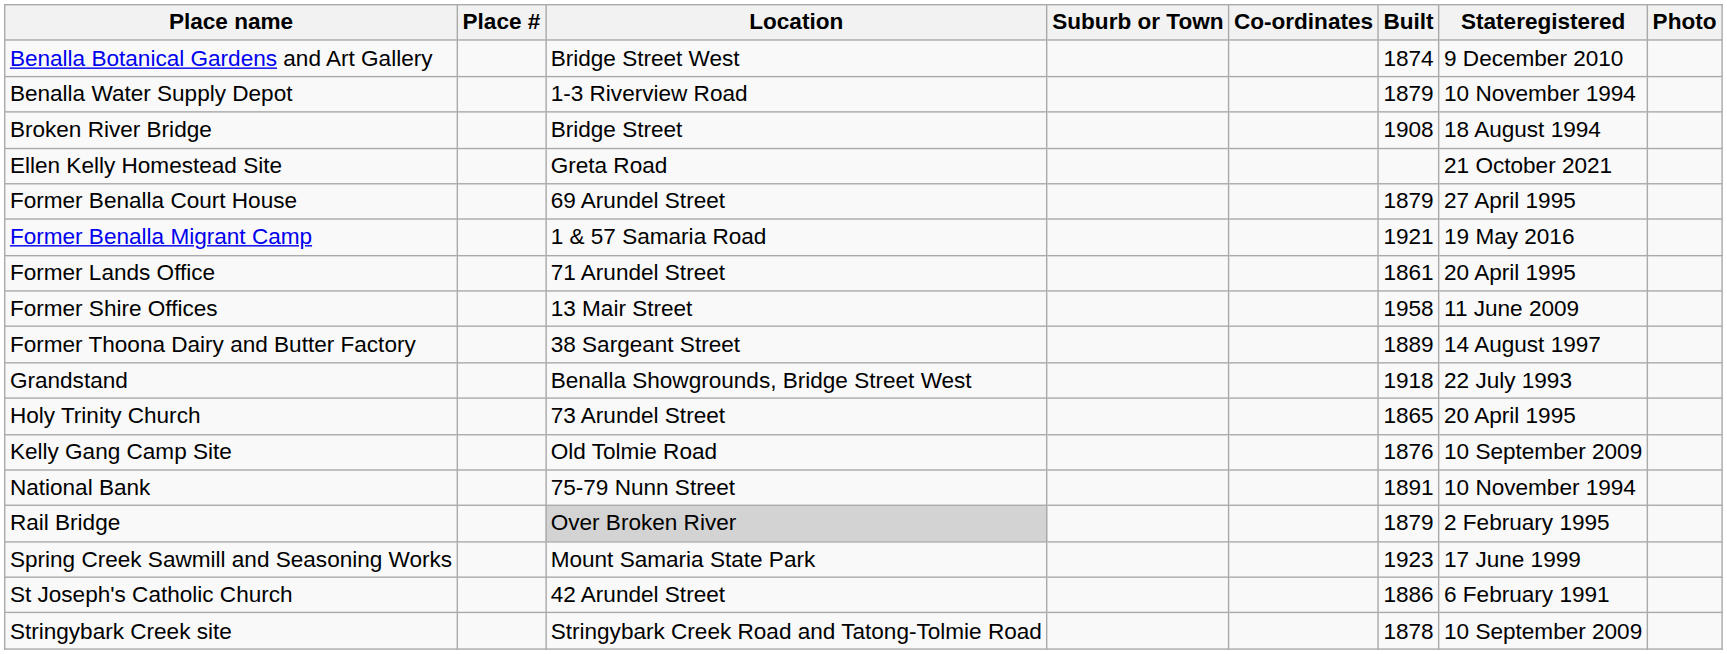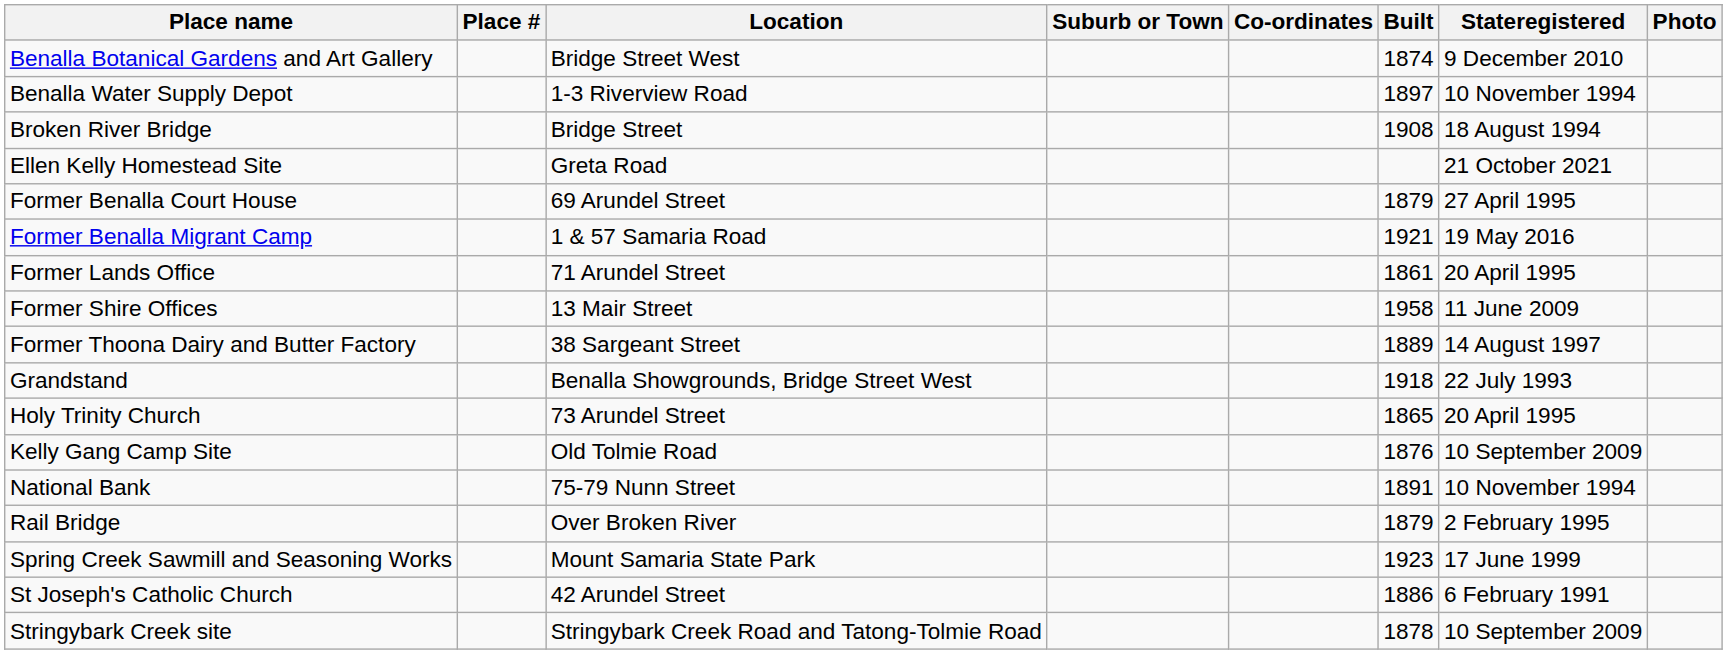 <table class="wikitable sortable">
 <tr>
 <th>Place name</th>
 <th>Place #</th>
 <th>Location</th>
 <th>Suburb or Town</th>
 <th>Co-ordinates</th>
 <th>Built</th>
 <th>Stateregistered</th>
 <th class="unsortable">Photo</th>
 </tr>
 <tr>
 <td><a href='#'>Benalla Botanical Gardens</a> and Art Gallery</td>
 <td></td>
 <td>Bridge Street West</td>
 <td></td>
 <td></td>
 <td>1874</td>
 <td>9 December 2010</td>
 <td></td>
 </tr>
 <tr>
 <td>Benalla Water Supply Depot</td>
 <td></td>
 <td>1-3 Riverview Road</td>
 <td></td>
 <td></td>
-<td>1879</td>
+<td>1897</td>
 <td>10 November 1994</td>
 <td></td>
 </tr>
 <tr>
 <td>Broken River Bridge</td>
 <td></td>
 <td>Bridge Street</td>
 <td></td>
 <td></td>
 <td>1908</td>
 <td>18 August 1994</td>
 <td></td>
 </tr>
 <tr>
 <td>Ellen Kelly Homestead Site</td>
 <td></td>
 <td>Greta Road</td>
 <td></td>
 <td></td>
 <td></td>
 <td>21 October 2021</td>
 <td></td>
 </tr>
 <tr>
 <td>Former Benalla Court House</td>
 <td></td>
 <td>69 Arundel Street</td>
 <td></td>
 <td></td>
 <td>1879</td>
 <td>27 April 1995</td>
 <td></td>
 </tr>
 <tr>
 <td><a href='#'>Former Benalla Migrant Camp</a></td>
 <td></td>
 <td>1 & 57 Samaria Road</td>
 <td></td>
 <td></td>
 <td>1921</td>
 <td>19 May 2016</td>
 <td></td>
 </tr>
 <tr>
 <td>Former Lands Office</td>
 <td></td>
 <td>71 Arundel Street</td>
 <td></td>
 <td></td>
 <td>1861</td>
 <td>20 April 1995</td>
 <td></td>
 </tr>
 <tr>
 <td>Former Shire Offices</td>
 <td></td>
 <td>13 Mair Street</td>
 <td></td>
 <td></td>
 <td>1958</td>
 <td>11 June 2009</td>
 <td></td>
 </tr>
 <tr>
 <td>Former Thoona Dairy and Butter Factory</td>
 <td></td>
 <td>38 Sargeant Street</td>
 <td></td>
 <td></td>
 <td>1889</td>
 <td>14 August 1997</td>
 <td></td>
 </tr>
 <tr>
 <td>Grandstand</td>
 <td></td>
 <td>Benalla Showgrounds, Bridge Street West</td>
 <td></td>
 <td></td>
 <td>1918</td>
 <td>22 July 1993</td>
 <td></td>
 </tr>
 <tr>
 <td>Holy Trinity Church</td>
 <td></td>
 <td>73 Arundel Street</td>
 <td></td>
 <td></td>
 <td>1865</td>
 <td>20 April 1995</td>
 <td></td>
 </tr>
 <tr>
 <td>Kelly Gang Camp Site</td>
 <td></td>
 <td>Old Tolmie Road</td>
 <td></td>
 <td></td>
 <td>1876</td>
 <td>10 September 2009</td>
 <td></td>
 </tr>
 <tr>
 <td>National Bank</td>
 <td></td>
 <td>75-79 Nunn Street</td>
 <td></td>
 <td></td>
 <td>1891</td>
 <td>10 November 1994</td>
 <td></td>
 </tr>
 <tr>
 <td>Rail Bridge</td>
 <td></td>
-<td style="background: lightgrey;">Over Broken River</td>
+<td>Over Broken River</td>
 <td></td>
 <td></td>
 <td>1879</td>
 <td>2 February 1995</td>
 <td></td>
 </tr>
 <tr>
 <td>Spring Creek Sawmill and Seasoning Works</td>
 <td></td>
 <td>Mount Samaria State Park</td>
 <td></td>
 <td></td>
 <td>1923</td>
 <td>17 June 1999</td>
 <td></td>
 </tr>
 <tr>
 <td>St Joseph's Catholic Church</td>
 <td></td>
 <td>42 Arundel Street</td>
 <td></td>
 <td></td>
 <td>1886</td>
 <td>6 February 1991</td>
 <td></td>
 </tr>
 <tr>
 <td>Stringybark Creek site</td>
 <td></td>
 <td>Stringybark Creek Road and Tatong-Tolmie Road</td>
 <td></td>
 <td></td>
 <td>1878</td>
 <td>10 September 2009</td>
 <td></td>
 </tr>
 </table>
